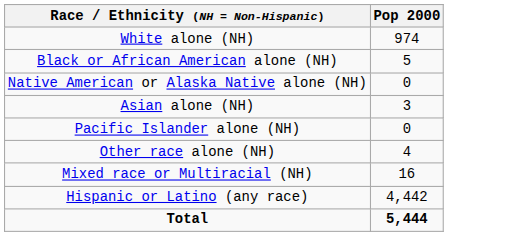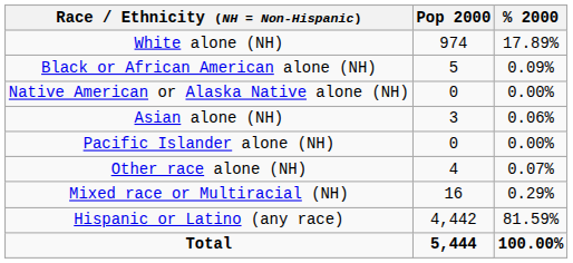 <table class="wikitable" style="text-align:center;">
 <tr>
 <th>Race / Ethnicity <small>(<em>NH = Non-Hispanic</em>)</small></th>
 <th>Pop 2000</th>
+<th>% 2000</th>
 </tr>
 <tr>
 <td><a href='#'>White</a> alone (NH)</td>
 <td>974</td>
+<td>17.89%</td>
 </tr>
 <tr>
 <td><a href='#'>Black or African American</a> alone (NH)</td>
 <td>5</td>
+<td>0.09%</td>
 </tr>
 <tr>
 <td><a href='#'>Native American</a> or <a href='#'>Alaska Native</a> alone (NH)</td>
 <td>0</td>
+<td>0.00%</td>
 </tr>
 <tr>
 <td><a href='#'>Asian</a> alone (NH)</td>
 <td>3</td>
+<td>0.06%</td>
 </tr>
 <tr>
 <td><a href='#'>Pacific Islander</a> alone (NH)</td>
 <td>0</td>
+<td>0.00%</td>
 </tr>
 <tr>
 <td><a href='#'>Other race</a> alone (NH)</td>
 <td>4</td>
+<td>0.07%</td>
 </tr>
 <tr>
 <td><a href='#'>Mixed race or Multiracial</a> (NH)</td>
 <td>16</td>
+<td>0.29%</td>
 </tr>
 <tr>
 <td><a href='#'>Hispanic or Latino</a> (any race)</td>
 <td>4,442</td>
+<td>81.59%</td>
 </tr>
 <tr>
 <td><strong>Total</strong></td>
 <td><strong>5,444</strong></td>
+<td><strong>100.00%</strong></td>
 </tr>
 </table>
